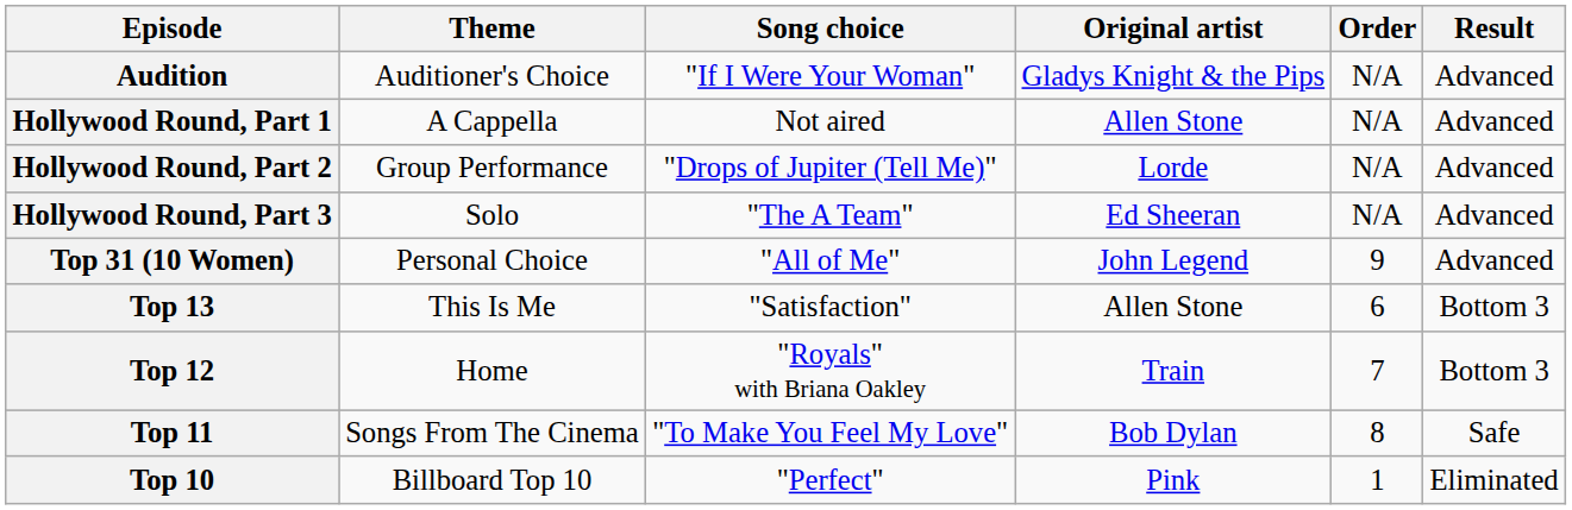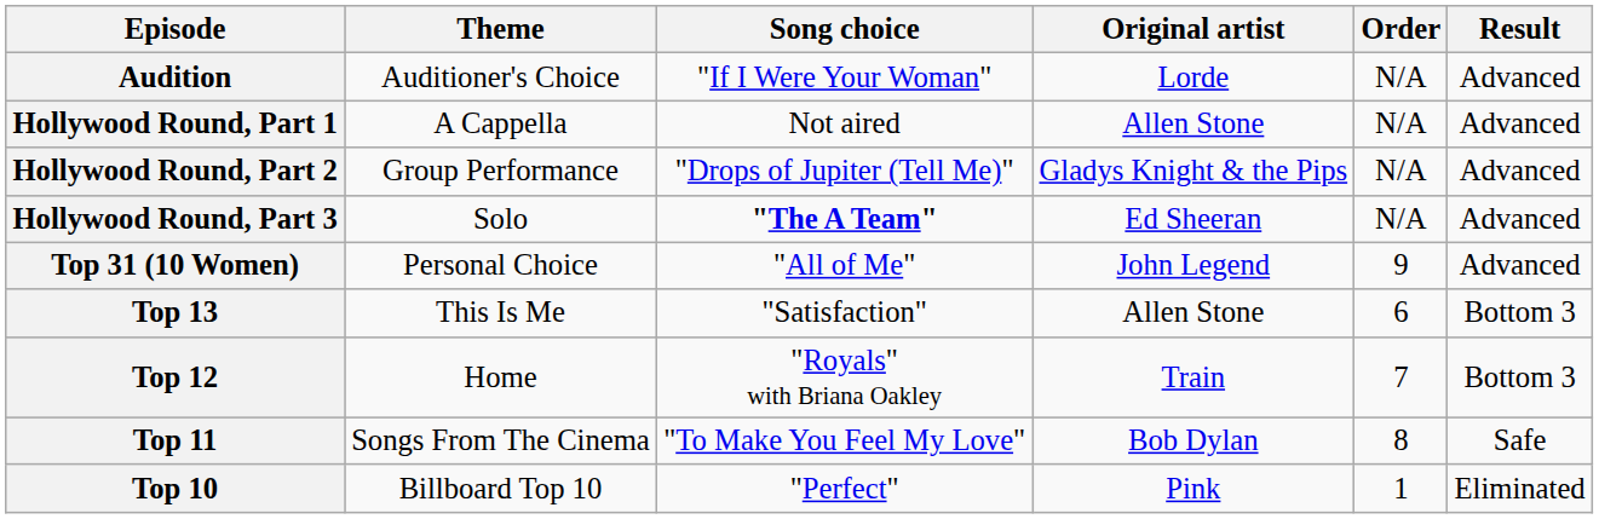 <table class="sortable wikitable" style="text-align: center;">
 <tr>
 <th>Episode</th>
 <th>Theme</th>
 <th>Song choice</th>
 <th>Original artist</th>
 <th>Order</th>
 <th>Result</th>
 </tr>
 <tr>
 <th>Audition</th>
 <td>Auditioner's Choice</td>
 <td>"<a href='#'>If I Were Your Woman</a>"</td>
-<td><a href='#'>Gladys Knight & the Pips</a></td>
+<td><a href='#'>Lorde</a></td>
 <td>N/A</td>
 <td>Advanced</td>
 </tr>
 <tr>
 <th>Hollywood Round, Part 1</th>
 <td>A Cappella</td>
 <td>Not aired</td>
 <td><a href='#'>Allen Stone</a></td>
 <td>N/A</td>
 <td>Advanced</td>
 </tr>
 <tr>
 <th>Hollywood Round, Part 2</th>
 <td>Group Performance</td>
 <td>"<a href='#'>Drops of Jupiter (Tell Me)</a>"</td>
-<td><a href='#'>Lorde</a></td>
+<td><a href='#'>Gladys Knight & the Pips</a></td>
 <td>N/A</td>
 <td>Advanced</td>
 </tr>
 <tr>
 <th>Hollywood Round, Part 3</th>
 <td>Solo</td>
-<td>"<a href='#'>The A Team</a>"</td>
+<td><strong>"<a href='#'>The A Team</a>"</strong></td>
 <td><a href='#'>Ed Sheeran</a></td>
 <td>N/A</td>
 <td>Advanced</td>
 </tr>
 <tr>
 <th>Top 31 (10 Women)</th>
 <td>Personal Choice</td>
 <td>"<a href='#'>All of Me</a>"</td>
 <td><a href='#'>John Legend</a></td>
 <td>9</td>
 <td>Advanced</td>
 </tr>
 <tr>
 <th>Top 13</th>
 <td>This Is Me</td>
 <td>"Satisfaction"</td>
 <td>Allen Stone</td>
 <td>6</td>
 <td>Bottom 3</td>
 </tr>
 <tr>
 <th>Top 12</th>
 <td>Home</td>
 <td>"<a href='#'>Royals</a>"<br><small>with Briana Oakley</small></td>
 <td><a href='#'>Train</a></td>
 <td>7</td>
 <td>Bottom 3</td>
 </tr>
 <tr>
 <th>Top 11</th>
 <td>Songs From The Cinema</td>
 <td>"<a href='#'>To Make You Feel My Love</a>"</td>
 <td><a href='#'>Bob Dylan</a></td>
 <td>8</td>
 <td>Safe</td>
 </tr>
 <tr>
 <th>Top 10</th>
 <td>Billboard Top 10</td>
 <td>"<a href='#'>Perfect</a>"</td>
 <td><a href='#'>Pink</a></td>
 <td>1</td>
 <td>Eliminated</td>
 </tr>
 </table>
